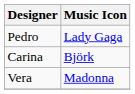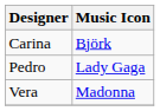 <table class="wikitable">
 <tr>
 <th>Designer</th>
 <th>Music Icon</th>
 </tr>
 <tr>
+<td>Carina</td>
+<td><a href='#'>Björk</a></td>
+</tr>
+<tr>
 <td>Pedro</td>
 <td><a href='#'>Lady Gaga</a></td>
-</tr>
-<tr>
-<td>Carina</td>
-<td><a href='#'>Björk</a></td>
 </tr>
 <tr>
 <td>Vera</td>
 <td><a href='#'>Madonna</a></td>
 </tr>
 <tr>
 </tr>
 </table>
